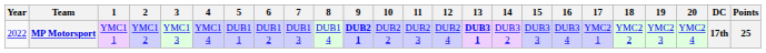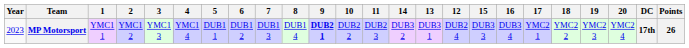 <table class="wikitable" style="text-align:center; font-size:85%">
 <tr>
 <th>Year</th>
 <th>Team</th>
 <th>1</th>
 <th>2</th>
 <th>3</th>
 <th>4</th>
 <th>5</th>
 <th>6</th>
 <th>7</th>
 <th>8</th>
 <th>9</th>
 <th>10</th>
 <th>11</th>
+<th>14</th>
+<th>13</th>
 <th>12</th>
-<th>13</th>
-<th>14</th>
 <th>15</th>
 <th>16</th>
 <th>17</th>
 <th>18</th>
 <th>19</th>
 <th>20</th>
 <th>DC</th>
 <th>Points</th>
 </tr>
 <tr>
-<td><a href='#'>2022</a></td>
+<td><a href='#'>2023</a></td>
 <th nowrap><a href='#'>MP Motorsport</a></th>
 <td style="background:#efcfff"><a href='#'>YMC1<br>1</a><br></td>
 <td style="background:#cfcfff"><a href='#'>YMC1<br>2</a><br></td>
 <td style="background:#dfffdf"><a href='#'>YMC1<br>3</a><br></td>
 <td style="background:#cfcfff"><a href='#'>YMC1<br>4</a><br></td>
 <td style="background:#cfcfff"><a href='#'>DUB1<br>1</a><br></td>
 <td style="background:#cfcfff"><a href='#'>DUB1<br>2</a><br></td>
 <td style="background:#cfcfff"><a href='#'>DUB1<br>3</a><br></td>
 <td style="background:#dfffdf"><a href='#'>DUB1<br>4</a><br></td>
 <td style="background:#cfcfff"><strong><a href='#'>DUB2<br>1</a><br></strong></td>
 <td style="background:#cfcfff"><a href='#'>DUB2<br>2</a><br></td>
 <td style="background:#cfcfff"><a href='#'>DUB2<br>3</a><br></td>
+<td style="background:#efcfff"><a href='#'>DUB3<br>2</a><br></td>
+<td style="background:#efcfff"><a href='#'>DUB3<br>1</a><br></td>
 <td style="background:#cfcfff"><a href='#'>DUB2<br>4</a><br></td>
-<td style="background:#efcfff"><strong><a href='#'>DUB3<br>1</a><br></strong></td>
-<td style="background:#efcfff"><a href='#'>DUB3<br>2</a><br></td>
 <td style="background:#cfcfff"><a href='#'>DUB3<br>3</a><br></td>
 <td style="background:#cfcfff"><a href='#'>DUB3<br>4</a><br></td>
 <td style="background:#cfcfff"><a href='#'>YMC2<br>1</a><br></td>
 <td style="background:#dfffdf"><a href='#'>YMC2<br>2</a><br></td>
 <td style="background:#dfffdf"><a href='#'>YMC2<br>3</a><br></td>
 <td style="background:#dfffdf"><a href='#'>YMC2<br>4</a><br></td>
 <th>17th</th>
-<th>25</th>
+<th>26</th>
 </tr>
 </table>
